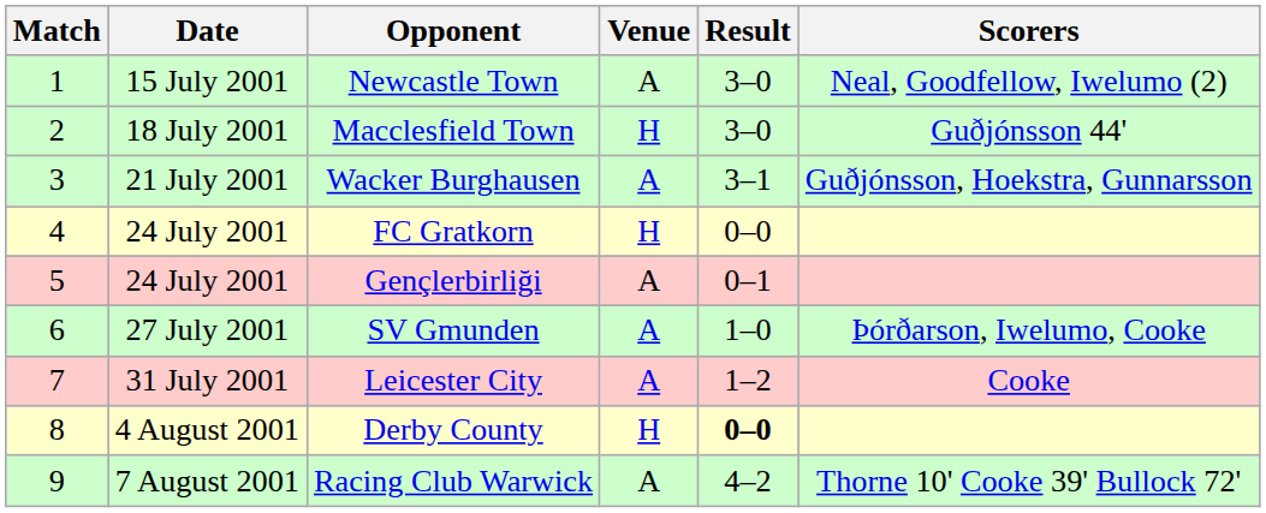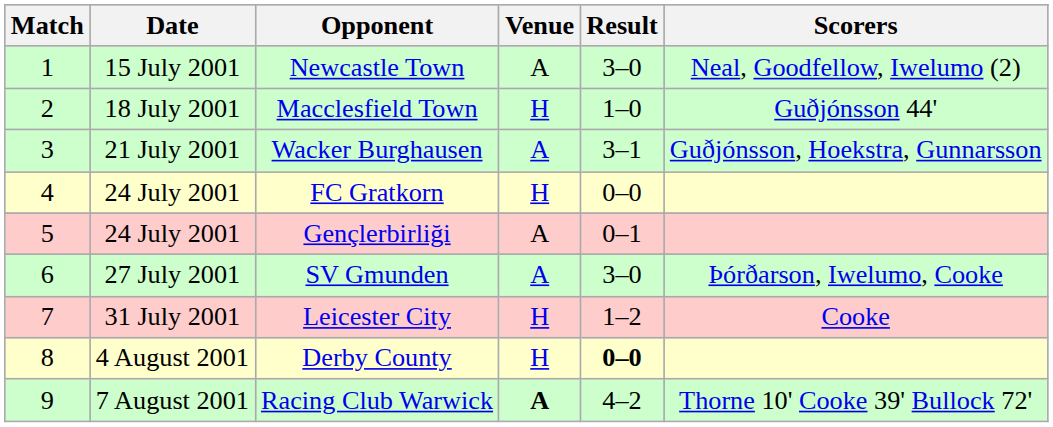 <table class="wikitable" style="text-align:center;">
 <tr>
 <th>Match</th>
 <th>Date</th>
 <th>Opponent</th>
 <th>Venue</th>
 <th>Result</th>
 <th>Scorers</th>
 </tr>
 <tr style="background: #CCFFCC;">
 <td>1</td>
 <td>15 July 2001</td>
 <td><a href='#'>Newcastle Town</a></td>
 <td>A</td>
 <td>3–0</td>
 <td><a href='#'>Neal</a>, <a href='#'>Goodfellow</a>, <a href='#'>Iwelumo</a> (2)</td>
 </tr>
 <tr style="background: #CCFFCC;">
 <td>2</td>
 <td>18 July 2001</td>
 <td><a href='#'>Macclesfield Town</a></td>
 <td><a href='#'>H</a></td>
-<td>3–0</td>
+<td>1–0</td>
 <td><a href='#'>Guðjónsson</a> 44'</td>
 </tr>
 <tr style="background: #CCFFCC;">
 <td>3</td>
 <td>21 July 2001</td>
 <td><a href='#'>Wacker Burghausen</a></td>
 <td><a href='#'>A</a></td>
 <td>3–1</td>
 <td><a href='#'>Guðjónsson</a>, <a href='#'>Hoekstra</a>, <a href='#'>Gunnarsson</a></td>
 </tr>
 <tr style="background:#FFFFCC;">
 <td>4</td>
 <td>24 July 2001</td>
 <td><a href='#'>FC Gratkorn</a></td>
 <td><a href='#'>H</a></td>
 <td>0–0</td>
 <td></td>
 </tr>
 <tr style="background: #FFCCCC;">
 <td>5</td>
 <td>24 July 2001</td>
 <td><a href='#'>Gençlerbirliği</a></td>
 <td>A</td>
 <td>0–1</td>
 <td></td>
 </tr>
 <tr style="background: #CCFFCC;">
 <td>6</td>
 <td>27 July 2001</td>
 <td><a href='#'>SV Gmunden</a></td>
 <td><a href='#'>A</a></td>
-<td>1–0</td>
+<td>3–0</td>
 <td><a href='#'>Þórðarson</a>, <a href='#'>Iwelumo</a>, <a href='#'>Cooke</a></td>
 </tr>
 <tr style="background: #FFCCCC;">
 <td>7</td>
 <td>31 July 2001</td>
 <td><a href='#'>Leicester City</a></td>
-<td><a href='#'>A</a></td>
+<td><a href='#'>H</a></td>
 <td>1–2</td>
 <td><a href='#'>Cooke</a></td>
 </tr>
 <tr style="background:#FFFFCC;">
 <td>8</td>
 <td>4 August 2001</td>
 <td><a href='#'>Derby County</a></td>
 <td><a href='#'>H</a></td>
 <td><strong>0–0</strong></td>
 <td></td>
 </tr>
 <tr style="background: #CCFFCC;">
 <td>9</td>
 <td>7 August 2001</td>
 <td><a href='#'>Racing Club Warwick</a></td>
-<td>A</td>
+<td><strong>A</strong></td>
 <td>4–2</td>
 <td><a href='#'>Thorne</a> 10' <a href='#'>Cooke</a> 39' <a href='#'>Bullock</a> 72'</td>
 </tr>
 </table>
